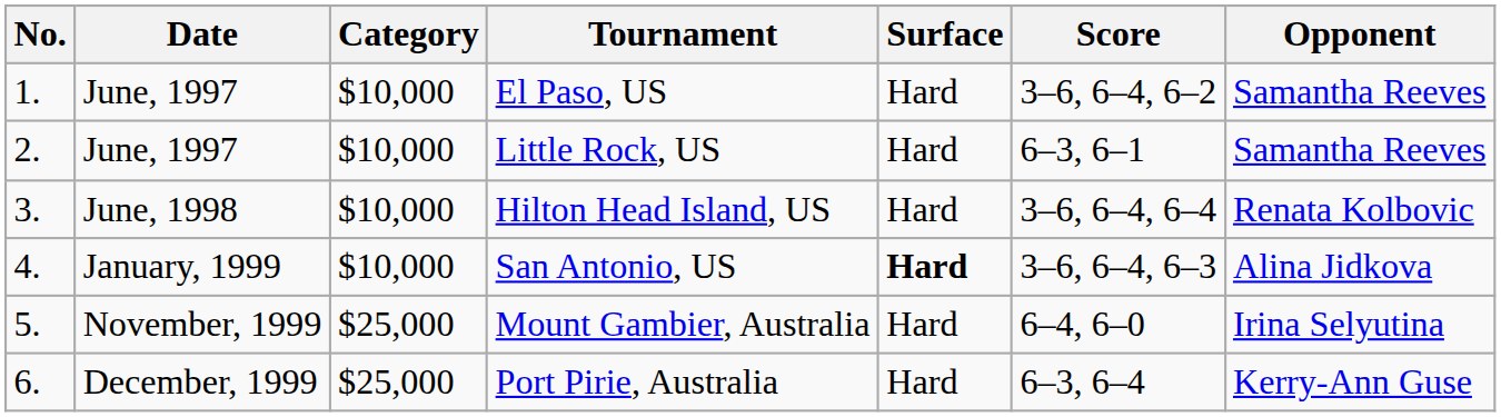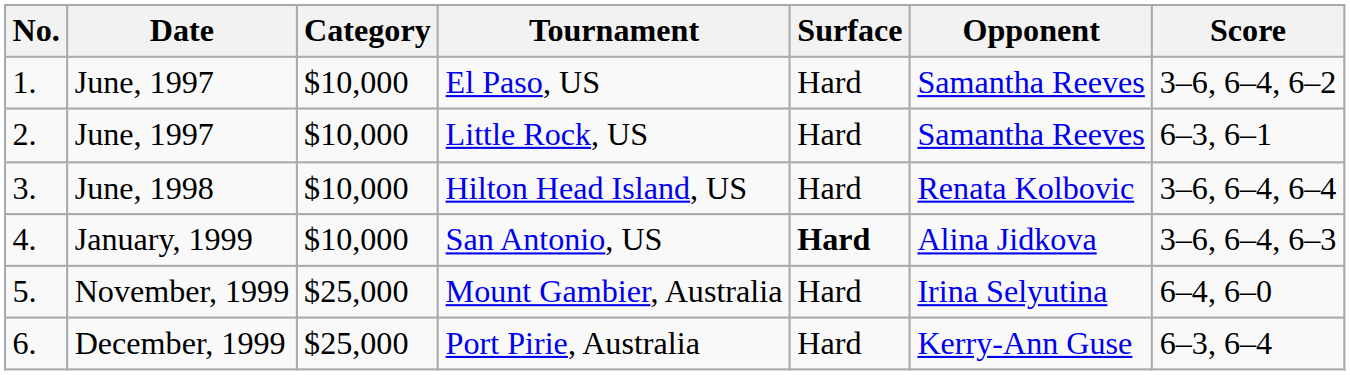 <table class="sortable wikitable" style=font-size:97%>
 <tr>
 <th>No.</th>
 <th>Date</th>
 <th>Category</th>
 <th>Tournament</th>
 <th>Surface</th>
+<th>Opponent</th>
 <th>Score</th>
-<th>Opponent</th>
 </tr>
 <tr>
 <td>1.</td>
 <td>June, 1997</td>
 <td>$10,000</td>
 <td><a href='#'>El Paso</a>, US</td>
 <td>Hard</td>
+<td> <a href='#'>Samantha Reeves</a></td>
 <td>3–6, 6–4, 6–2</td>
-<td> <a href='#'>Samantha Reeves</a></td>
 </tr>
 <tr>
 <td>2.</td>
 <td>June, 1997</td>
 <td>$10,000</td>
 <td><a href='#'>Little Rock</a>, US</td>
 <td>Hard</td>
+<td> <a href='#'>Samantha Reeves</a></td>
 <td>6–3, 6–1</td>
-<td> <a href='#'>Samantha Reeves</a></td>
 </tr>
 <tr>
 <td>3.</td>
 <td>June, 1998</td>
 <td>$10,000</td>
 <td><a href='#'>Hilton Head Island</a>, US</td>
 <td>Hard</td>
+<td> <a href='#'>Renata Kolbovic</a></td>
 <td>3–6, 6–4, 6–4</td>
-<td> <a href='#'>Renata Kolbovic</a></td>
 </tr>
 <tr>
 <td>4.</td>
 <td>January, 1999</td>
 <td>$10,000</td>
 <td><a href='#'>San Antonio</a>, US</td>
 <td><strong>Hard</strong></td>
+<td> <a href='#'>Alina Jidkova</a></td>
 <td>3–6, 6–4, 6–3</td>
-<td> <a href='#'>Alina Jidkova</a></td>
 </tr>
 <tr>
 <td>5.</td>
 <td>November, 1999</td>
 <td>$25,000</td>
 <td><a href='#'>Mount Gambier</a>, Australia</td>
 <td>Hard</td>
+<td> <a href='#'>Irina Selyutina</a></td>
 <td>6–4, 6–0</td>
-<td> <a href='#'>Irina Selyutina</a></td>
 </tr>
 <tr>
 <td>6.</td>
 <td>December, 1999</td>
 <td>$25,000</td>
 <td><a href='#'>Port Pirie</a>, Australia</td>
 <td>Hard</td>
+<td> <a href='#'>Kerry-Ann Guse</a></td>
 <td>6–3, 6–4</td>
-<td> <a href='#'>Kerry-Ann Guse</a></td>
 </tr>
 </table>
